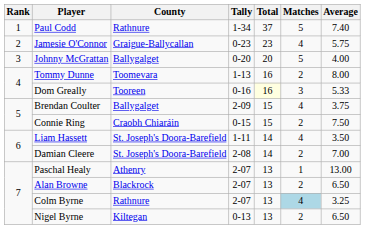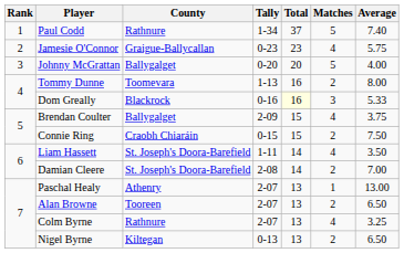 <table class="wikitable">
 <tr>
 <th>Rank</th>
 <th>Player</th>
 <th>County</th>
 <th>Tally</th>
 <th>Total</th>
 <th>Matches</th>
 <th>Average</th>
 </tr>
 <tr>
 <td rowspan=1 align=center>1</td>
 <td><a href='#'>Paul Codd</a></td>
 <td><a href='#'>Rathnure</a></td>
 <td align=center>1-34</td>
 <td align=center>37</td>
 <td align=center>5</td>
 <td align=center>7.40</td>
 </tr>
 <tr>
 <td rowspan=1 align=center>2</td>
 <td><a href='#'>Jamesie O'Connor</a></td>
 <td><a href='#'>Graigue-Ballycallan</a></td>
 <td align=center>0-23</td>
 <td align=center>23</td>
 <td align=center>4</td>
 <td align=center>5.75</td>
 </tr>
 <tr>
 <td rowspan=1 align=center>3</td>
 <td><a href='#'>Johnny McGrattan</a></td>
 <td><a href='#'>Ballygalget</a></td>
 <td align=center>0-20</td>
 <td align=center>20</td>
 <td align=center>5</td>
 <td align=center>4.00</td>
 </tr>
 <tr>
 <td rowspan=2 align=center>4</td>
 <td><a href='#'>Tommy Dunne</a></td>
 <td><a href='#'>Toomevara</a></td>
 <td align=center>1-13</td>
 <td align=center>16</td>
 <td align=center>2</td>
 <td align=center>8.00</td>
 </tr>
 <tr>
 <td>Dom Greally</td>
-<td><a href='#'>Tooreen</a></td>
+<td><a href='#'>Blackrock</a></td>
 <td align=center>0-16</td>
 <td align=center style="background: lightyellow;">16</td>
 <td align=center>3</td>
 <td align=center>5.33</td>
 </tr>
 <tr>
 <td rowspan=2 align=center>5</td>
 <td>Brendan Coulter</td>
 <td><a href='#'>Ballygalget</a></td>
 <td align=center>2-09</td>
 <td align=center>15</td>
 <td align=center>4</td>
 <td align=center>3.75</td>
 </tr>
 <tr>
 <td>Connie Ring</td>
 <td><a href='#'>Craobh Chiaráin</a></td>
 <td align=center>0-15</td>
 <td align=center>15</td>
 <td align=center>2</td>
 <td align=center>7.50</td>
 </tr>
 <tr>
 <td rowspan=2 align=center>6</td>
 <td><a href='#'>Liam Hassett</a></td>
 <td><a href='#'>St. Joseph's Doora-Barefield</a></td>
 <td align=center>1-11</td>
 <td align=center>14</td>
 <td align=center>4</td>
 <td align=center>3.50</td>
 </tr>
 <tr>
 <td>Damian Cleere</td>
 <td><a href='#'>St. Joseph's Doora-Barefield</a></td>
 <td align=center>2-08</td>
 <td align=center>14</td>
 <td align=center>2</td>
 <td align=center>7.00</td>
 </tr>
 <tr>
 <td rowspan=4 align=center>7</td>
 <td>Paschal Healy</td>
 <td><a href='#'>Athenry</a></td>
 <td align=center>2-07</td>
 <td align=center>13</td>
 <td align=center>1</td>
 <td align=center>13.00</td>
 </tr>
 <tr>
 <td><a href='#'>Alan Browne</a></td>
-<td><a href='#'>Blackrock</a></td>
+<td><a href='#'>Tooreen</a></td>
 <td align=center>2-07</td>
 <td align=center>13</td>
 <td align=center>2</td>
 <td align=center>6.50</td>
 </tr>
 <tr>
 <td>Colm Byrne</td>
 <td><a href='#'>Rathnure</a></td>
 <td align=center>2-07</td>
 <td align=center>13</td>
-<td align=center style="background: lightblue;">4</td>
+<td align=center>4</td>
 <td align=center>3.25</td>
 </tr>
 <tr>
 <td>Nigel Byrne</td>
 <td><a href='#'>Kiltegan</a></td>
 <td align=center>0-13</td>
 <td align=center>13</td>
 <td align=center>2</td>
 <td align=center>6.50</td>
 </tr>
 </table>
